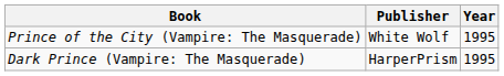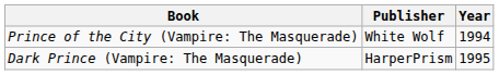 <table class="wikitable" border="1">
 <tr>
 <th>Book</th>
 <th>Publisher</th>
 <th>Year</th>
 </tr>
 <tr>
 <td><em>Prince of the City</em> (Vampire: The Masquerade)</td>
 <td>White Wolf</td>
-<td>1995</td>
+<td>1994</td>
 </tr>
 <tr>
 <td><em>Dark Prince</em> (Vampire: The Masquerade)</td>
 <td>HarperPrism</td>
 <td>1995</td>
 </tr>
 </table>
